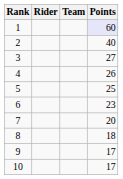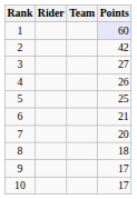 <table class="wikitable">
 <tr>
 <th>Rank</th>
 <th>Rider</th>
 <th>Team</th>
 <th>Points</th>
 </tr>
 <tr>
 <td style="text-align:center">1</td>
 <td> </td>
 <td></td>
 <td align="right" style="background: lavender;">60</td>
 </tr>
 <tr>
 <td style="text-align:center">2</td>
 <td></td>
 <td></td>
-<td align="right">40</td>
+<td align="right">42</td>
 </tr>
 <tr>
 <td style="text-align:center">3</td>
 <td></td>
 <td></td>
 <td align="right">27</td>
 </tr>
 <tr>
 <td style="text-align:center">4</td>
 <td></td>
 <td></td>
 <td align="right">26</td>
 </tr>
 <tr>
 <td style="text-align:center">5</td>
 <td></td>
 <td></td>
 <td align="right">25</td>
 </tr>
 <tr>
 <td style="text-align:center">6</td>
 <td></td>
 <td></td>
-<td align="right">23</td>
+<td align="right">21</td>
 </tr>
 <tr>
 <td style="text-align:center">7</td>
 <td></td>
 <td></td>
 <td align="right">20</td>
 </tr>
 <tr>
 <td style="text-align:center">8</td>
 <td></td>
 <td></td>
 <td align="right">18</td>
 </tr>
 <tr>
 <td style="text-align:center">9</td>
 <td></td>
 <td></td>
 <td align="right">17</td>
 </tr>
 <tr>
 <td style="text-align:center">10</td>
 <td></td>
 <td></td>
 <td align="right">17</td>
 </tr>
 </table>
